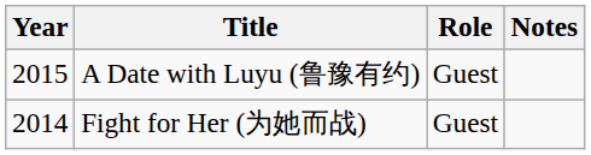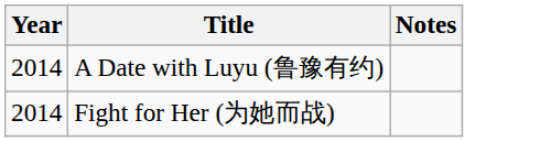 <table class="wikitable sortable">
 <tr>
 <th>Year</th>
 <th>Title</th>
-<th>Role</th>
 <th>Notes</th>
 </tr>
 <tr>
-<td>2015</td>
+<td>2014</td>
 <td>A Date with Luyu (鲁豫有约)</td>
-<td>Guest</td>
 <td></td>
 </tr>
 <tr>
 <td>2014</td>
 <td>Fight for Her (为她而战)</td>
-<td>Guest</td>
 <td></td>
 </tr>
 </table>
